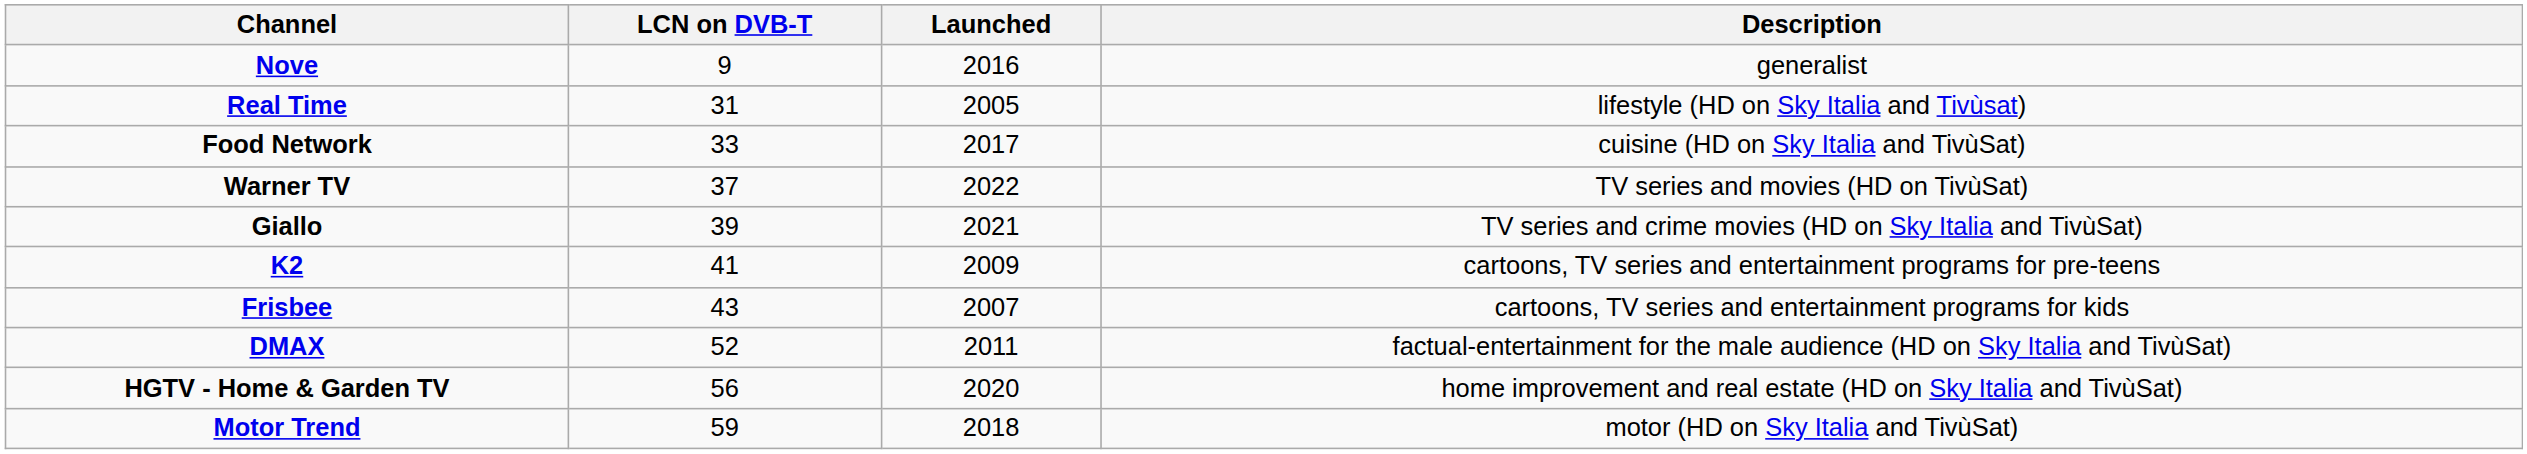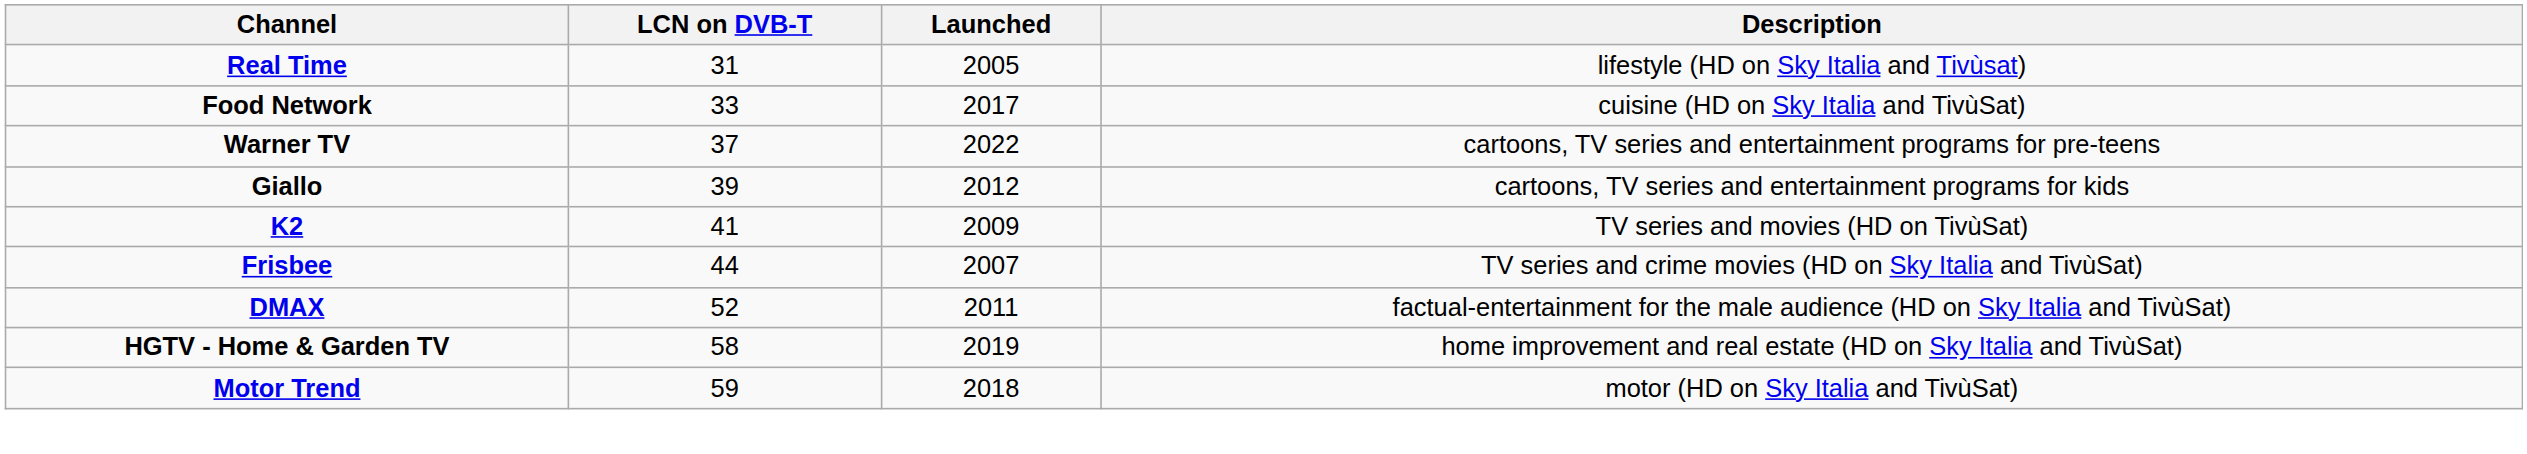 <table class="wikitable" style="width:100%; margin-left:0.5em; margin-bottom:0.5em; text-align:center">
 <tr>
 <th>Channel</th>
 <th>LCN on <a href='#'>DVB-T</a></th>
 <th>Launched</th>
 <th>Description</th>
-</tr>
-<tr>
-<td><strong><a href='#'>Nove</a></strong></td>
-<td>9</td>
-<td>2016</td>
-<td>generalist</td>
 </tr>
 <tr>
 <td><strong><a href='#'>Real Time</a></strong></td>
 <td>31</td>
 <td>2005</td>
 <td>lifestyle (HD on <a href='#'>Sky Italia</a> and <a href='#'>Tivùsat</a>)</td>
 </tr>
 <tr>
 <td><strong>Food Network</strong></td>
 <td>33</td>
 <td>2017</td>
 <td>cuisine (HD on <a href='#'>Sky Italia</a> and TivùSat)</td>
 </tr>
 <tr>
 <td><strong>Warner TV</strong></td>
 <td>37</td>
 <td>2022</td>
-<td>TV series and movies (HD on TivùSat)</td>
+<td>cartoons, TV series and entertainment programs for pre-teens</td>
 </tr>
 <tr>
 <td><strong>Giallo</strong></td>
 <td>39</td>
-<td>2021</td>
-<td>TV series and crime movies (HD on <a href='#'>Sky Italia</a> and TivùSat)</td>
+<td>2012</td>
+<td>cartoons, TV series and entertainment programs for kids</td>
 </tr>
 <tr>
 <td><strong><a href='#'>K2</a></strong></td>
 <td>41</td>
 <td>2009</td>
-<td>cartoons, TV series and entertainment programs for pre-teens</td>
+<td>TV series and movies (HD on TivùSat)</td>
 </tr>
 <tr>
 <td><strong><a href='#'>Frisbee</a></strong></td>
-<td>43</td>
+<td>44</td>
 <td>2007</td>
-<td>cartoons, TV series and entertainment programs for kids</td>
+<td>TV series and crime movies (HD on <a href='#'>Sky Italia</a> and TivùSat)</td>
 </tr>
 <tr>
 <td><strong><a href='#'>DMAX</a></strong></td>
 <td>52</td>
 <td>2011</td>
 <td>factual-entertainment for the male audience (HD on <a href='#'>Sky Italia</a> and TivùSat)</td>
 </tr>
 <tr>
 <td><strong>HGTV - Home & Garden TV</strong></td>
-<td>56</td>
-<td>2020</td>
+<td>58</td>
+<td>2019</td>
 <td>home improvement and real estate (HD on <a href='#'>Sky Italia</a> and TivùSat)</td>
 </tr>
 <tr>
 <td><strong><a href='#'>Motor Trend</a></strong></td>
 <td>59</td>
 <td>2018</td>
 <td>motor (HD on <a href='#'>Sky Italia</a> and TivùSat)</td>
 </tr>
 </table>
